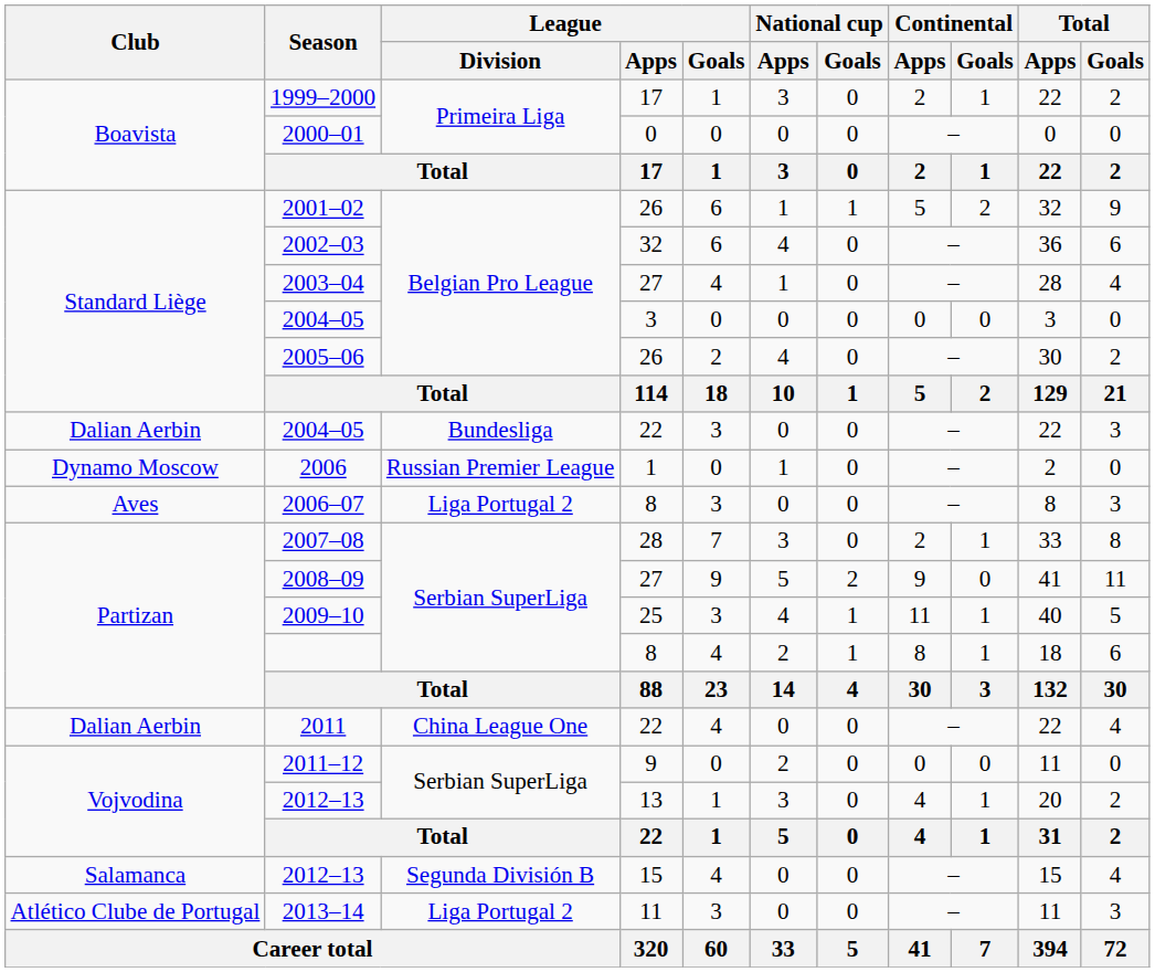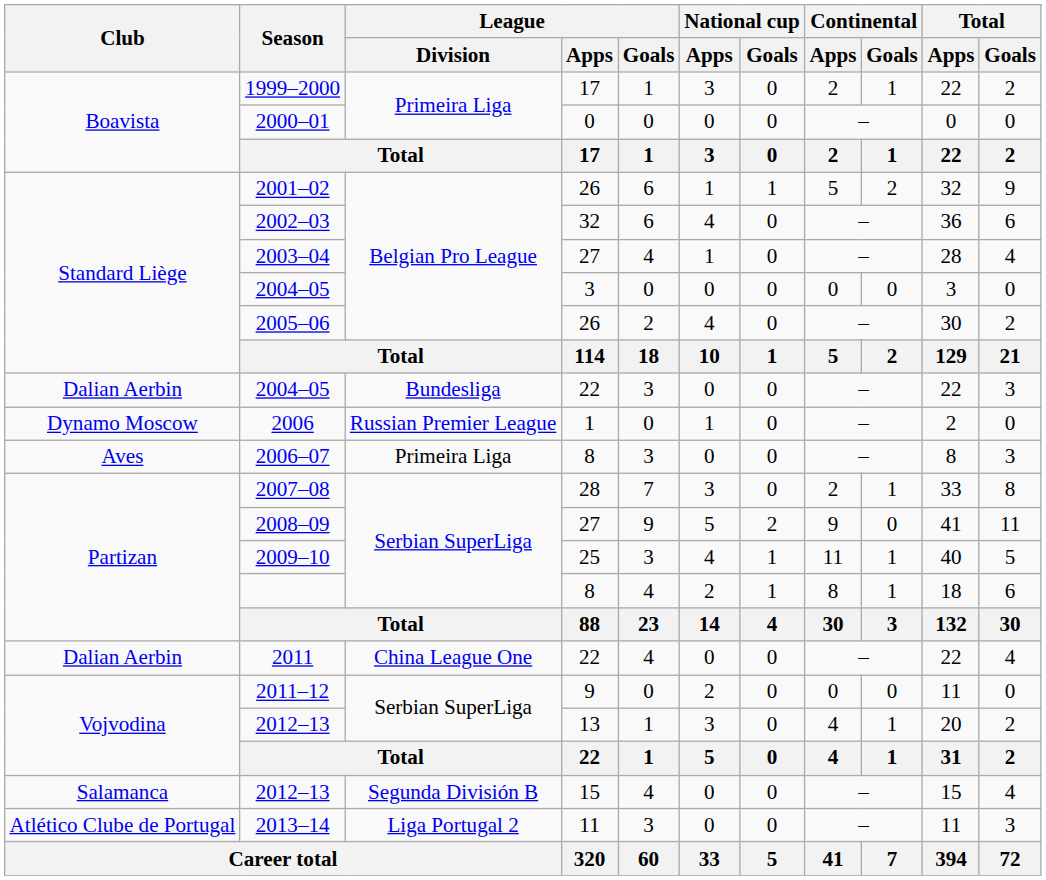 <table class="wikitable" style="text-align: center;">
 <tr>
 <th rowspan="2">Club</th>
 <th rowspan="2">Season</th>
 <th colspan="3">League</th>
 <th colspan="2">National cup</th>
 <th colspan="2">Continental</th>
 <th colspan="2">Total</th>
 </tr>
 <tr>
 <th>Division</th>
 <th>Apps</th>
 <th>Goals</th>
 <th>Apps</th>
 <th>Goals</th>
 <th>Apps</th>
 <th>Goals</th>
 <th>Apps</th>
 <th>Goals</th>
 </tr>
 <tr>
 <td rowspan="3"><a href='#'>Boavista</a></td>
 <td><a href='#'>1999–2000</a></td>
 <td rowspan="2"><a href='#'>Primeira Liga</a></td>
 <td>17</td>
 <td>1</td>
 <td>3</td>
 <td>0</td>
 <td>2</td>
 <td>1</td>
 <td>22</td>
 <td>2</td>
 </tr>
 <tr>
 <td><a href='#'>2000–01</a></td>
 <td>0</td>
 <td>0</td>
 <td>0</td>
 <td>0</td>
 <td colspan="2">–</td>
 <td>0</td>
 <td>0</td>
 </tr>
 <tr>
 <th colspan="2">Total</th>
 <th>17</th>
 <th>1</th>
 <th>3</th>
 <th>0</th>
 <th>2</th>
 <th>1</th>
 <th>22</th>
 <th>2</th>
 </tr>
 <tr>
 <td rowspan="6"><a href='#'>Standard Liège</a></td>
 <td><a href='#'>2001–02</a></td>
 <td rowspan="5"><a href='#'>Belgian Pro League</a></td>
 <td>26</td>
 <td>6</td>
 <td>1</td>
 <td>1</td>
 <td>5</td>
 <td>2</td>
 <td>32</td>
 <td>9</td>
 </tr>
 <tr>
 <td><a href='#'>2002–03</a></td>
 <td>32</td>
 <td>6</td>
 <td>4</td>
 <td>0</td>
 <td colspan="2">–</td>
 <td>36</td>
 <td>6</td>
 </tr>
 <tr>
 <td><a href='#'>2003–04</a></td>
 <td>27</td>
 <td>4</td>
 <td>1</td>
 <td>0</td>
 <td colspan="2">–</td>
 <td>28</td>
 <td>4</td>
 </tr>
 <tr>
 <td><a href='#'>2004–05</a></td>
 <td>3</td>
 <td>0</td>
 <td>0</td>
 <td>0</td>
 <td>0</td>
 <td>0</td>
 <td>3</td>
 <td>0</td>
 </tr>
 <tr>
 <td><a href='#'>2005–06</a></td>
 <td>26</td>
 <td>2</td>
 <td>4</td>
 <td>0</td>
 <td colspan="2">–</td>
 <td>30</td>
 <td>2</td>
 </tr>
 <tr>
 <th colspan="2">Total</th>
 <th>114</th>
 <th>18</th>
 <th>10</th>
 <th>1</th>
 <th>5</th>
 <th>2</th>
 <th>129</th>
 <th>21</th>
 </tr>
 <tr>
 <td><a href='#'>Dalian Aerbin</a></td>
 <td><a href='#'>2004–05</a></td>
 <td><a href='#'>Bundesliga</a></td>
 <td>22</td>
 <td>3</td>
 <td>0</td>
 <td>0</td>
 <td colspan="2">–</td>
 <td>22</td>
 <td>3</td>
 </tr>
 <tr>
 <td><a href='#'>Dynamo Moscow</a></td>
 <td><a href='#'>2006</a></td>
 <td><a href='#'>Russian Premier League</a></td>
 <td>1</td>
 <td>0</td>
 <td>1</td>
 <td>0</td>
 <td colspan="2">–</td>
 <td>2</td>
 <td>0</td>
 </tr>
 <tr>
 <td><a href='#'>Aves</a></td>
 <td><a href='#'>2006–07</a></td>
-<td><a href='#'>Liga Portugal 2</a></td>
+<td>Primeira Liga</td>
 <td>8</td>
 <td>3</td>
 <td>0</td>
 <td>0</td>
 <td colspan="2">–</td>
 <td>8</td>
 <td>3</td>
 </tr>
 <tr>
 <td rowspan="5"><a href='#'>Partizan</a></td>
 <td><a href='#'>2007–08</a></td>
 <td rowspan="4"><a href='#'>Serbian SuperLiga</a></td>
 <td>28</td>
 <td>7</td>
 <td>3</td>
 <td>0</td>
 <td>2</td>
 <td>1</td>
 <td>33</td>
 <td>8</td>
 </tr>
 <tr>
 <td><a href='#'>2008–09</a></td>
 <td>27</td>
 <td>9</td>
 <td>5</td>
 <td>2</td>
 <td>9</td>
 <td>0</td>
 <td>41</td>
 <td>11</td>
 </tr>
 <tr>
 <td><a href='#'>2009–10</a></td>
 <td>25</td>
 <td>3</td>
 <td>4</td>
 <td>1</td>
 <td>11</td>
 <td>1</td>
 <td>40</td>
 <td>5</td>
 </tr>
 <tr>
 <td></td>
 <td>8</td>
 <td>4</td>
 <td>2</td>
 <td>1</td>
 <td>8</td>
 <td>1</td>
 <td>18</td>
 <td>6</td>
 </tr>
 <tr>
 <th colspan="2">Total</th>
 <th>88</th>
 <th>23</th>
 <th>14</th>
 <th>4</th>
 <th>30</th>
 <th>3</th>
 <th>132</th>
 <th>30</th>
 </tr>
 <tr>
 <td><a href='#'>Dalian Aerbin</a></td>
 <td><a href='#'>2011</a></td>
 <td><a href='#'>China League One</a></td>
 <td>22</td>
 <td>4</td>
 <td>0</td>
 <td>0</td>
 <td colspan="2">–</td>
 <td>22</td>
 <td>4</td>
 </tr>
 <tr>
 <td rowspan="3"><a href='#'>Vojvodina</a></td>
 <td><a href='#'>2011–12</a></td>
 <td rowspan="2">Serbian SuperLiga</td>
 <td>9</td>
 <td>0</td>
 <td>2</td>
 <td>0</td>
 <td>0</td>
 <td>0</td>
 <td>11</td>
 <td>0</td>
 </tr>
 <tr>
 <td><a href='#'>2012–13</a></td>
 <td>13</td>
 <td>1</td>
 <td>3</td>
 <td>0</td>
 <td>4</td>
 <td>1</td>
 <td>20</td>
 <td>2</td>
 </tr>
 <tr>
 <th colspan="2">Total</th>
 <th>22</th>
 <th>1</th>
 <th>5</th>
 <th>0</th>
 <th>4</th>
 <th>1</th>
 <th>31</th>
 <th>2</th>
 </tr>
 <tr>
 <td><a href='#'>Salamanca</a></td>
 <td><a href='#'>2012–13</a></td>
 <td><a href='#'>Segunda División B</a></td>
 <td>15</td>
 <td>4</td>
 <td>0</td>
 <td>0</td>
 <td colspan="2">–</td>
 <td>15</td>
 <td>4</td>
 </tr>
 <tr>
 <td><a href='#'>Atlético Clube de Portugal</a></td>
 <td><a href='#'>2013–14</a></td>
 <td><a href='#'>Liga Portugal 2</a></td>
 <td>11</td>
 <td>3</td>
 <td>0</td>
 <td>0</td>
 <td colspan="2">–</td>
 <td>11</td>
 <td>3</td>
 </tr>
 <tr>
 <th colspan="3">Career total</th>
 <th>320</th>
 <th>60</th>
 <th>33</th>
 <th>5</th>
 <th>41</th>
 <th>7</th>
 <th>394</th>
 <th>72</th>
 </tr>
 </table>
